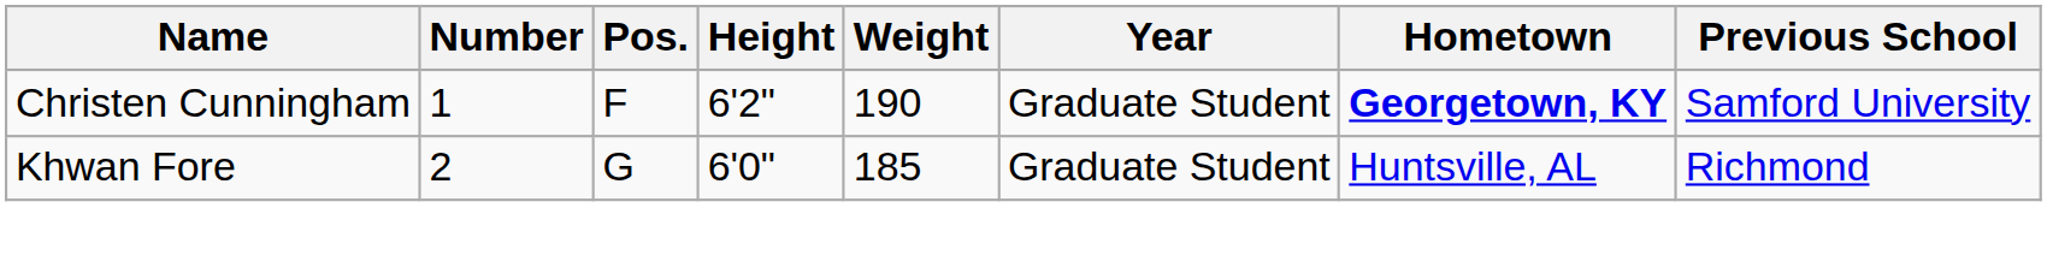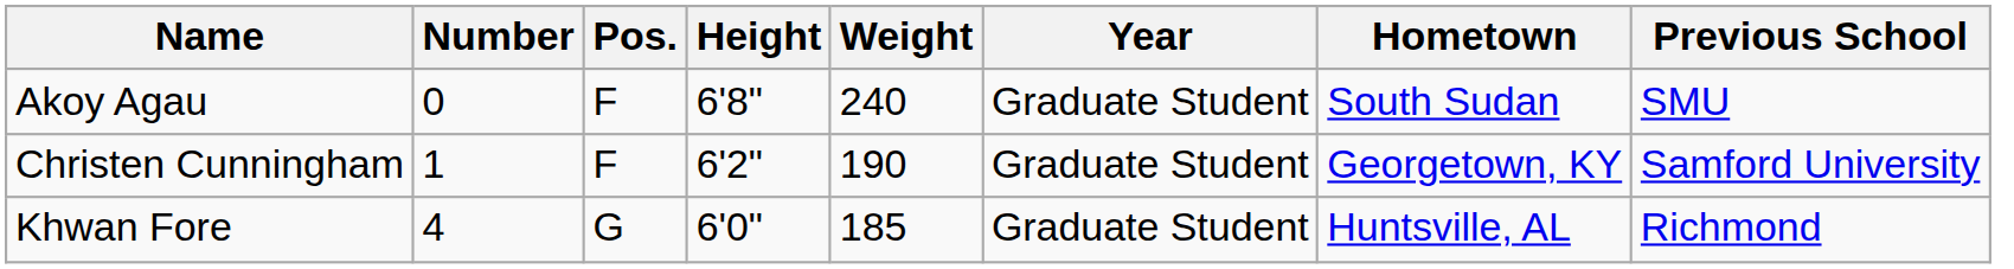 <table class="wikitable sortable" border="1">
 <tr>
 <th>Name</th>
 <th>Number</th>
 <th>Pos.</th>
 <th>Height</th>
 <th>Weight</th>
 <th>Year</th>
 <th>Hometown</th>
 <th class="unsortable">Previous School</th>
 </tr>
 <tr>
+<td>Akoy Agau</td>
+<td>0</td>
+<td>F</td>
+<td>6'8"</td>
+<td>240</td>
+<td>Graduate Student</td>
+<td><a href='#'>South Sudan</a></td>
+<td><a href='#'>SMU</a></td>
+</tr>
+<tr>
 <td>Christen Cunningham</td>
 <td>1</td>
 <td>F</td>
 <td>6'2"</td>
 <td>190</td>
 <td>Graduate Student</td>
-<td><strong><a href='#'>Georgetown, KY</a></strong></td>
+<td><a href='#'>Georgetown, KY</a></td>
 <td><a href='#'>Samford University</a></td>
 </tr>
 <tr>
 <td>Khwan Fore</td>
-<td>2</td>
+<td>4</td>
 <td>G</td>
 <td>6'0"</td>
 <td>185</td>
 <td>Graduate Student</td>
 <td><a href='#'>Huntsville, AL</a></td>
 <td><a href='#'>Richmond</a></td>
 </tr>
 </table>
